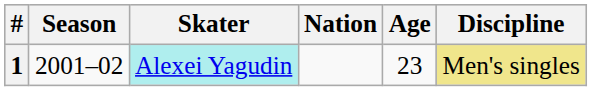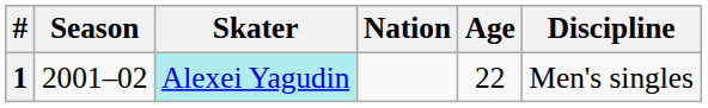 <table class="wikitable sortable">
 <tr>
 <th>#</th>
 <th>Season</th>
 <th>Skater</th>
 <th>Nation</th>
 <th>Age</th>
 <th>Discipline</th>
 </tr>
 <tr>
 <th>1</th>
 <td>2001–02</td>
 <td style="background: paleturquoise;"><a href='#'>Alexei Yagudin</a></td>
 <td></td>
-<td style="text-align: center;">23</td>
-<td style="background: khaki;">Men's singles</td>
+<td style="text-align: center;">22</td>
+<td>Men's singles</td>
 </tr>
 </table>
